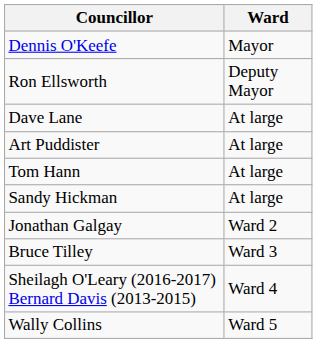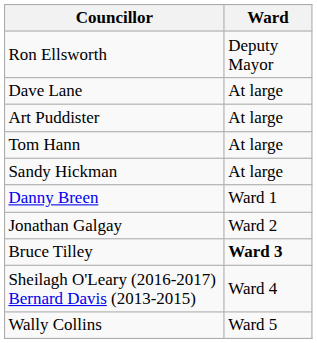 <table class="wikitable">
 <tr>
 <th bgcolor="#DDDDFF" width="200px">Councillor</th>
 <th bgcolor="#DDDDFF" width="75px">Ward</th>
-</tr>
-<tr>
-<td><a href='#'>Dennis O'Keefe</a></td>
-<td>Mayor</td>
 </tr>
 <tr>
 <td>Ron Ellsworth</td>
 <td>Deputy Mayor</td>
 </tr>
 <tr>
 <td>Dave Lane</td>
 <td>At large</td>
 </tr>
 <tr>
 <td>Art Puddister</td>
 <td>At large</td>
 </tr>
 <tr>
 <td>Tom Hann</td>
 <td>At large</td>
 </tr>
 <tr>
 <td>Sandy Hickman</td>
 <td>At large</td>
 </tr>
 <tr>
+<td><a href='#'>Danny Breen</a></td>
+<td>Ward 1</td>
+</tr>
+<tr>
 <td>Jonathan Galgay</td>
 <td>Ward 2</td>
 </tr>
 <tr>
 <td>Bruce Tilley</td>
-<td>Ward 3</td>
+<td><strong>Ward 3</strong></td>
 </tr>
 <tr>
 <td>Sheilagh O'Leary (2016-2017) <br> <a href='#'>Bernard Davis</a> (2013-2015)</td>
 <td>Ward 4</td>
 </tr>
 <tr>
 <td>Wally Collins</td>
 <td>Ward 5</td>
 </tr>
 </table>
